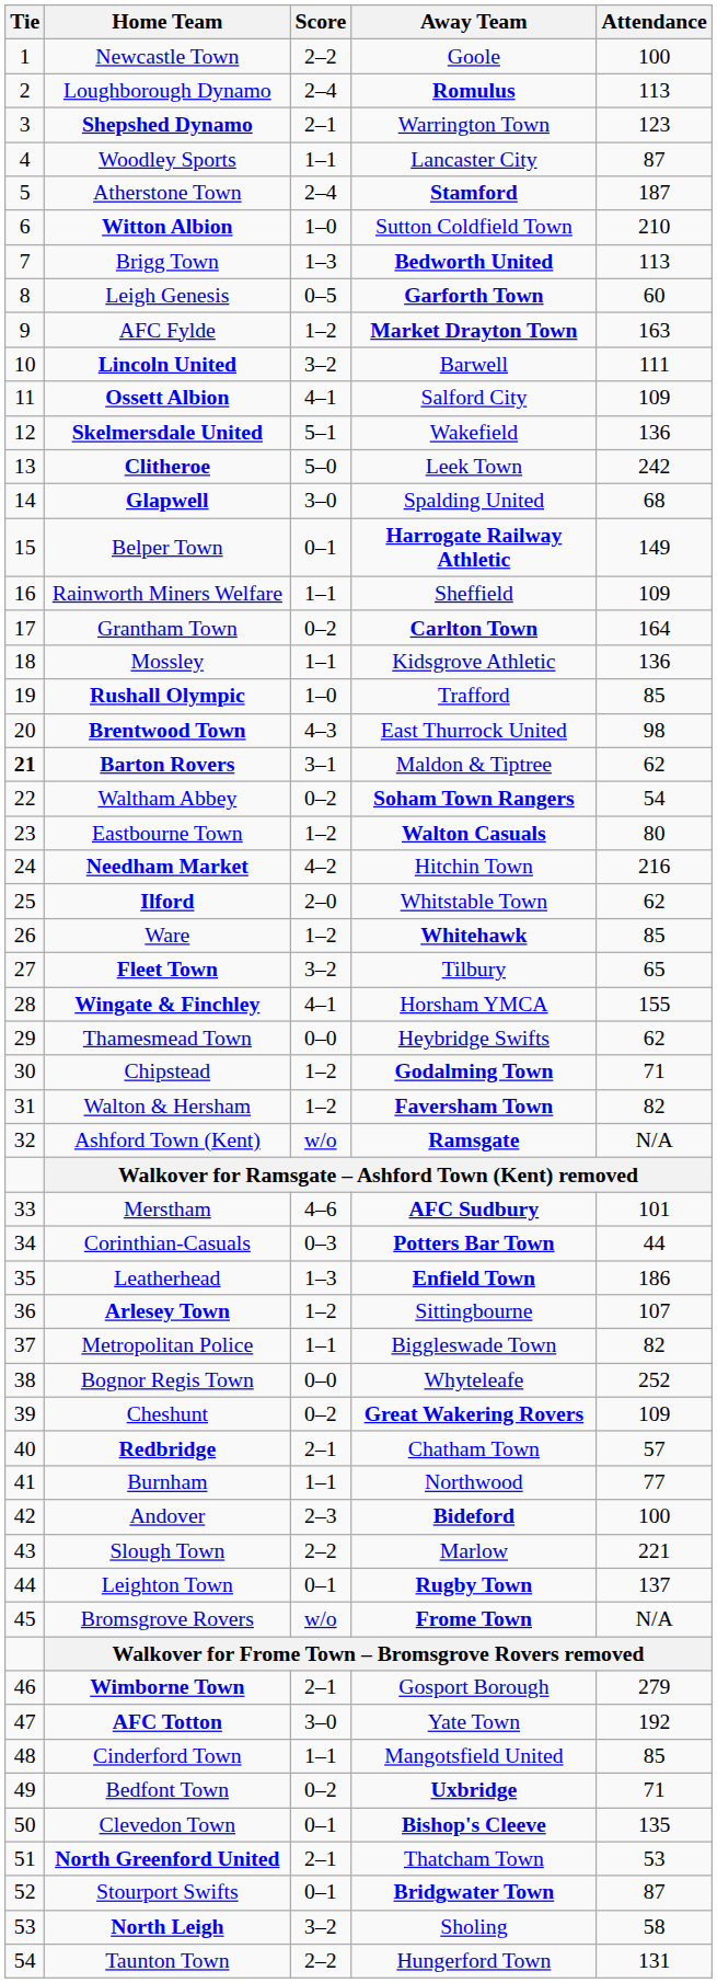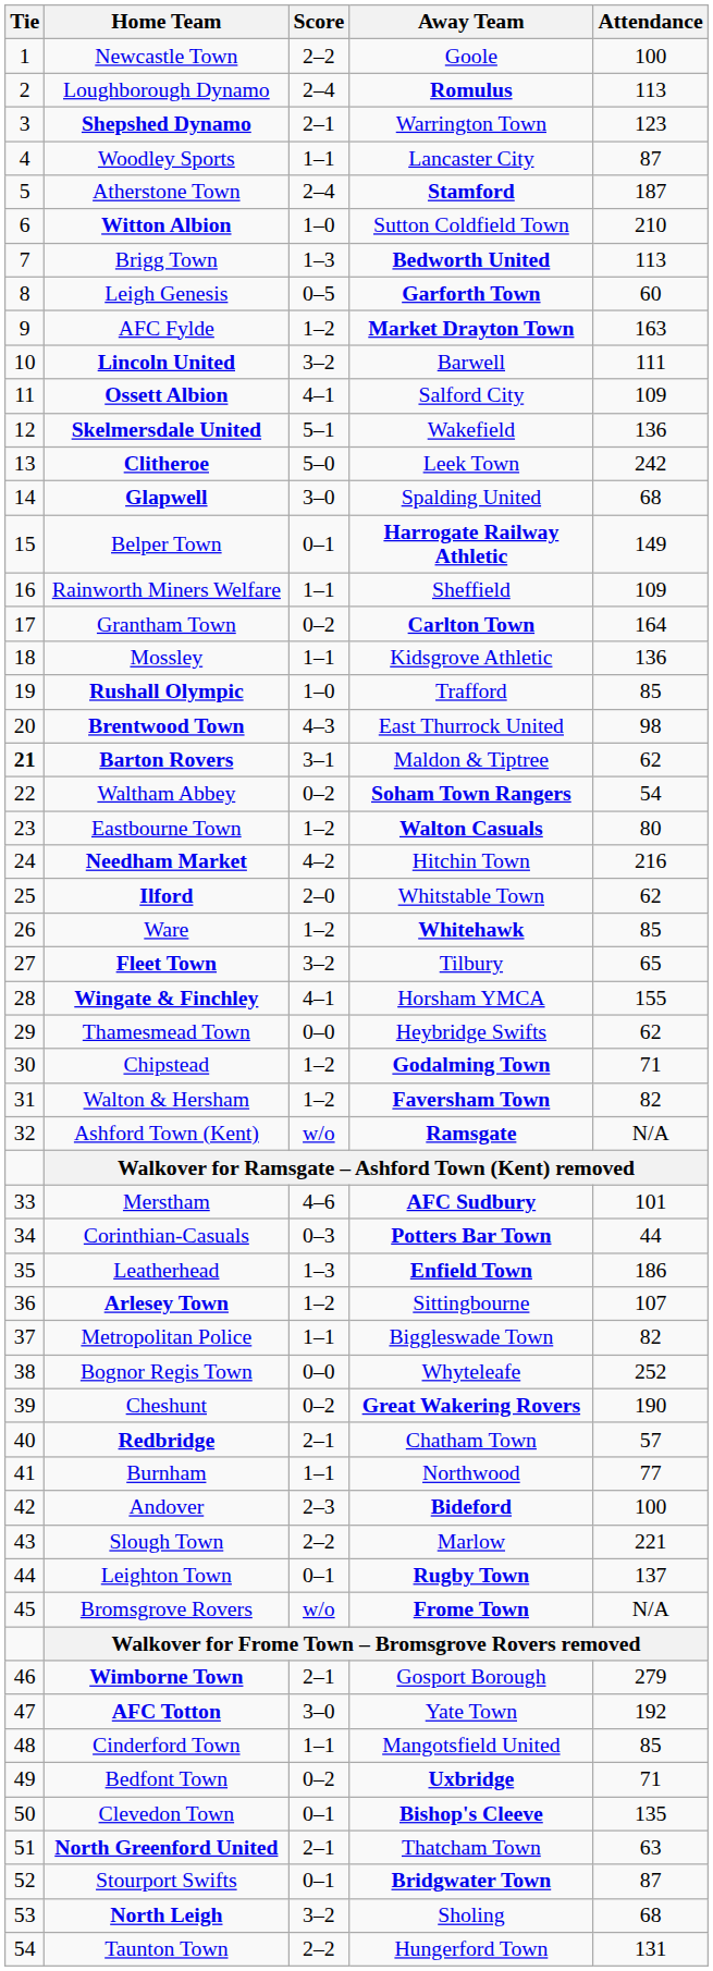 <table class="wikitable" style="text-align:center;">
 <tr>
 <th width=20>Tie</th>
 <th width=175>Home Team</th>
 <th width=20>Score</th>
 <th width=175>Away Team</th>
 <th width=20>Attendance</th>
 </tr>
 <tr>
 <td>1</td>
 <td><a href='#'>Newcastle Town</a></td>
 <td>2–2</td>
 <td><a href='#'>Goole</a></td>
 <td>100</td>
 </tr>
 <tr>
 <td>2</td>
 <td><a href='#'>Loughborough Dynamo</a></td>
 <td>2–4</td>
 <td><strong><a href='#'>Romulus</a></strong></td>
 <td>113</td>
 </tr>
 <tr>
 <td>3</td>
 <td><strong><a href='#'>Shepshed Dynamo</a></strong></td>
 <td>2–1</td>
 <td><a href='#'>Warrington Town</a></td>
 <td>123</td>
 </tr>
 <tr>
 <td>4</td>
 <td><a href='#'>Woodley Sports</a></td>
 <td>1–1</td>
 <td><a href='#'>Lancaster City</a></td>
 <td>87</td>
 </tr>
 <tr>
 <td>5</td>
 <td><a href='#'>Atherstone Town</a></td>
 <td>2–4</td>
 <td><strong><a href='#'>Stamford</a></strong></td>
 <td>187</td>
 </tr>
 <tr>
 <td>6</td>
 <td><strong><a href='#'>Witton Albion</a></strong></td>
 <td>1–0</td>
 <td><a href='#'>Sutton Coldfield Town</a></td>
 <td>210</td>
 </tr>
 <tr>
 <td>7</td>
 <td><a href='#'>Brigg Town</a></td>
 <td>1–3</td>
 <td><strong><a href='#'>Bedworth United</a></strong></td>
 <td>113</td>
 </tr>
 <tr>
 <td>8</td>
 <td><a href='#'>Leigh Genesis</a></td>
 <td>0–5</td>
 <td><strong><a href='#'>Garforth Town</a></strong></td>
 <td>60</td>
 </tr>
 <tr>
 <td>9</td>
 <td><a href='#'>AFC Fylde</a></td>
 <td>1–2</td>
 <td><strong><a href='#'>Market Drayton Town</a></strong></td>
 <td>163</td>
 </tr>
 <tr>
 <td>10</td>
 <td><strong><a href='#'>Lincoln United</a></strong></td>
 <td>3–2</td>
 <td><a href='#'>Barwell</a></td>
 <td>111</td>
 </tr>
 <tr>
 <td>11</td>
 <td><strong><a href='#'>Ossett Albion</a></strong></td>
 <td>4–1</td>
 <td><a href='#'>Salford City</a></td>
 <td>109</td>
 </tr>
 <tr>
 <td>12</td>
 <td><strong><a href='#'>Skelmersdale United</a></strong></td>
 <td>5–1</td>
 <td><a href='#'>Wakefield</a></td>
 <td>136</td>
 </tr>
 <tr>
 <td>13</td>
 <td><strong><a href='#'>Clitheroe</a></strong></td>
 <td>5–0</td>
 <td><a href='#'>Leek Town</a></td>
 <td>242</td>
 </tr>
 <tr>
 <td>14</td>
 <td><strong><a href='#'>Glapwell</a></strong></td>
 <td>3–0</td>
 <td><a href='#'>Spalding United</a></td>
 <td>68</td>
 </tr>
 <tr>
 <td>15</td>
 <td><a href='#'>Belper Town</a></td>
 <td>0–1</td>
 <td><strong><a href='#'>Harrogate Railway Athletic</a></strong></td>
 <td>149</td>
 </tr>
 <tr>
 <td>16</td>
 <td><a href='#'>Rainworth Miners Welfare</a></td>
 <td>1–1</td>
 <td><a href='#'>Sheffield</a></td>
 <td>109</td>
 </tr>
 <tr>
 <td>17</td>
 <td><a href='#'>Grantham Town</a></td>
 <td>0–2</td>
 <td><strong><a href='#'>Carlton Town</a></strong></td>
 <td>164</td>
 </tr>
 <tr>
 <td>18</td>
 <td><a href='#'>Mossley</a></td>
 <td>1–1</td>
 <td><a href='#'>Kidsgrove Athletic</a></td>
 <td>136</td>
 </tr>
 <tr>
 <td>19</td>
 <td><strong><a href='#'>Rushall Olympic</a></strong></td>
 <td>1–0</td>
 <td><a href='#'>Trafford</a></td>
 <td>85</td>
 </tr>
 <tr>
 <td>20</td>
 <td><strong><a href='#'>Brentwood Town</a></strong></td>
 <td>4–3</td>
 <td><a href='#'>East Thurrock United</a></td>
 <td>98</td>
 </tr>
 <tr>
 <td><strong>21</strong></td>
 <td><strong><a href='#'>Barton Rovers</a></strong></td>
 <td>3–1</td>
 <td><a href='#'>Maldon & Tiptree</a></td>
 <td>62</td>
 </tr>
 <tr>
 <td>22</td>
 <td><a href='#'>Waltham Abbey</a></td>
 <td>0–2</td>
 <td><strong><a href='#'>Soham Town Rangers</a></strong></td>
 <td>54</td>
 </tr>
 <tr>
 <td>23</td>
 <td><a href='#'>Eastbourne Town</a></td>
 <td>1–2</td>
 <td><strong><a href='#'>Walton Casuals</a></strong></td>
 <td>80</td>
 </tr>
 <tr>
 <td>24</td>
 <td><strong><a href='#'>Needham Market</a></strong></td>
 <td>4–2</td>
 <td><a href='#'>Hitchin Town</a></td>
 <td>216</td>
 </tr>
 <tr>
 <td>25</td>
 <td><strong><a href='#'>Ilford</a></strong></td>
 <td>2–0</td>
 <td><a href='#'>Whitstable Town</a></td>
 <td>62</td>
 </tr>
 <tr>
 <td>26</td>
 <td><a href='#'>Ware</a></td>
 <td>1–2</td>
 <td><strong><a href='#'>Whitehawk</a></strong></td>
 <td>85</td>
 </tr>
 <tr>
 <td>27</td>
 <td><strong><a href='#'>Fleet Town</a></strong></td>
 <td>3–2</td>
 <td><a href='#'>Tilbury</a></td>
 <td>65</td>
 </tr>
 <tr>
 <td>28</td>
 <td><strong><a href='#'>Wingate & Finchley</a></strong></td>
 <td>4–1</td>
 <td><a href='#'>Horsham YMCA</a></td>
 <td>155</td>
 </tr>
 <tr>
 <td>29</td>
 <td><a href='#'>Thamesmead Town</a></td>
 <td>0–0</td>
 <td><a href='#'>Heybridge Swifts</a></td>
 <td>62</td>
 </tr>
 <tr>
 <td>30</td>
 <td><a href='#'>Chipstead</a></td>
 <td>1–2</td>
 <td><strong><a href='#'>Godalming Town</a></strong></td>
 <td>71</td>
 </tr>
 <tr>
 <td>31</td>
 <td><a href='#'>Walton & Hersham</a></td>
 <td>1–2</td>
 <td><strong><a href='#'>Faversham Town</a></strong></td>
 <td>82</td>
 </tr>
 <tr>
 <td>32</td>
 <td><a href='#'>Ashford Town (Kent)</a></td>
 <td><a href='#'>w/o</a></td>
 <td><strong><a href='#'>Ramsgate</a></strong></td>
 <td>N/A</td>
 </tr>
 <tr>
 <td></td>
 <th colspan=5>Walkover for Ramsgate – Ashford Town (Kent) removed</th>
 </tr>
 <tr>
 <td>33</td>
 <td><a href='#'>Merstham</a></td>
 <td>4–6</td>
 <td><strong><a href='#'>AFC Sudbury</a></strong></td>
 <td>101</td>
 </tr>
 <tr>
 <td>34</td>
 <td><a href='#'>Corinthian-Casuals</a></td>
 <td>0–3</td>
 <td><strong><a href='#'>Potters Bar Town</a></strong></td>
 <td>44</td>
 </tr>
 <tr>
 <td>35</td>
 <td><a href='#'>Leatherhead</a></td>
 <td>1–3</td>
 <td><strong><a href='#'>Enfield Town</a></strong></td>
 <td>186</td>
 </tr>
 <tr>
 <td>36</td>
 <td><strong><a href='#'>Arlesey Town</a></strong></td>
 <td>1–2</td>
 <td><a href='#'>Sittingbourne</a></td>
 <td>107</td>
 </tr>
 <tr>
 <td>37</td>
 <td><a href='#'>Metropolitan Police</a></td>
 <td>1–1</td>
 <td><a href='#'>Biggleswade Town</a></td>
 <td>82</td>
 </tr>
 <tr>
 <td>38</td>
 <td><a href='#'>Bognor Regis Town</a></td>
 <td>0–0</td>
 <td><a href='#'>Whyteleafe</a></td>
 <td>252</td>
 </tr>
 <tr>
 <td>39</td>
 <td><a href='#'>Cheshunt</a></td>
 <td>0–2</td>
 <td><strong><a href='#'>Great Wakering Rovers</a></strong></td>
-<td>109</td>
+<td>190</td>
 </tr>
 <tr>
 <td>40</td>
 <td><strong><a href='#'>Redbridge</a></strong></td>
 <td>2–1</td>
 <td><a href='#'>Chatham Town</a></td>
 <td>57</td>
 </tr>
 <tr>
 <td>41</td>
 <td><a href='#'>Burnham</a></td>
 <td>1–1</td>
 <td><a href='#'>Northwood</a></td>
 <td>77</td>
 </tr>
 <tr>
 <td>42</td>
 <td><a href='#'>Andover</a></td>
 <td>2–3</td>
 <td><strong><a href='#'>Bideford</a></strong></td>
 <td>100</td>
 </tr>
 <tr>
 <td>43</td>
 <td><a href='#'>Slough Town</a></td>
 <td>2–2</td>
 <td><a href='#'>Marlow</a></td>
 <td>221</td>
 </tr>
 <tr>
 <td>44</td>
 <td><a href='#'>Leighton Town</a></td>
 <td>0–1</td>
 <td><strong><a href='#'>Rugby Town</a></strong></td>
 <td>137</td>
 </tr>
 <tr>
 <td>45</td>
 <td><a href='#'>Bromsgrove Rovers</a></td>
 <td><a href='#'>w/o</a></td>
 <td><strong><a href='#'>Frome Town</a></strong></td>
 <td>N/A</td>
 </tr>
 <tr>
 <td></td>
 <th colspan=5>Walkover for Frome Town – Bromsgrove Rovers removed</th>
 </tr>
 <tr>
 <td>46</td>
 <td><strong><a href='#'>Wimborne Town</a></strong></td>
 <td>2–1</td>
 <td><a href='#'>Gosport Borough</a></td>
 <td>279</td>
 </tr>
 <tr>
 <td>47</td>
 <td><strong><a href='#'>AFC Totton</a></strong></td>
 <td>3–0</td>
 <td><a href='#'>Yate Town</a></td>
 <td>192</td>
 </tr>
 <tr>
 <td>48</td>
 <td><a href='#'>Cinderford Town</a></td>
 <td>1–1</td>
 <td><a href='#'>Mangotsfield United</a></td>
 <td>85</td>
 </tr>
 <tr>
 <td>49</td>
 <td><a href='#'>Bedfont Town</a></td>
 <td>0–2</td>
 <td><strong><a href='#'>Uxbridge</a></strong></td>
 <td>71</td>
 </tr>
 <tr>
 <td>50</td>
 <td><a href='#'>Clevedon Town</a></td>
 <td>0–1</td>
 <td><strong><a href='#'>Bishop's Cleeve</a></strong></td>
 <td>135</td>
 </tr>
 <tr>
 <td>51</td>
 <td><strong><a href='#'>North Greenford United</a></strong></td>
 <td>2–1</td>
 <td><a href='#'>Thatcham Town</a></td>
-<td>53</td>
+<td>63</td>
 </tr>
 <tr>
 <td>52</td>
 <td><a href='#'>Stourport Swifts</a></td>
 <td>0–1</td>
 <td><strong><a href='#'>Bridgwater Town</a></strong></td>
 <td>87</td>
 </tr>
 <tr>
 <td>53</td>
 <td><strong><a href='#'>North Leigh</a></strong></td>
 <td>3–2</td>
 <td><a href='#'>Sholing</a></td>
-<td>58</td>
+<td>68</td>
 </tr>
 <tr>
 <td>54</td>
 <td><a href='#'>Taunton Town</a></td>
 <td>2–2</td>
 <td><a href='#'>Hungerford Town</a></td>
 <td>131</td>
 </tr>
 </table>
